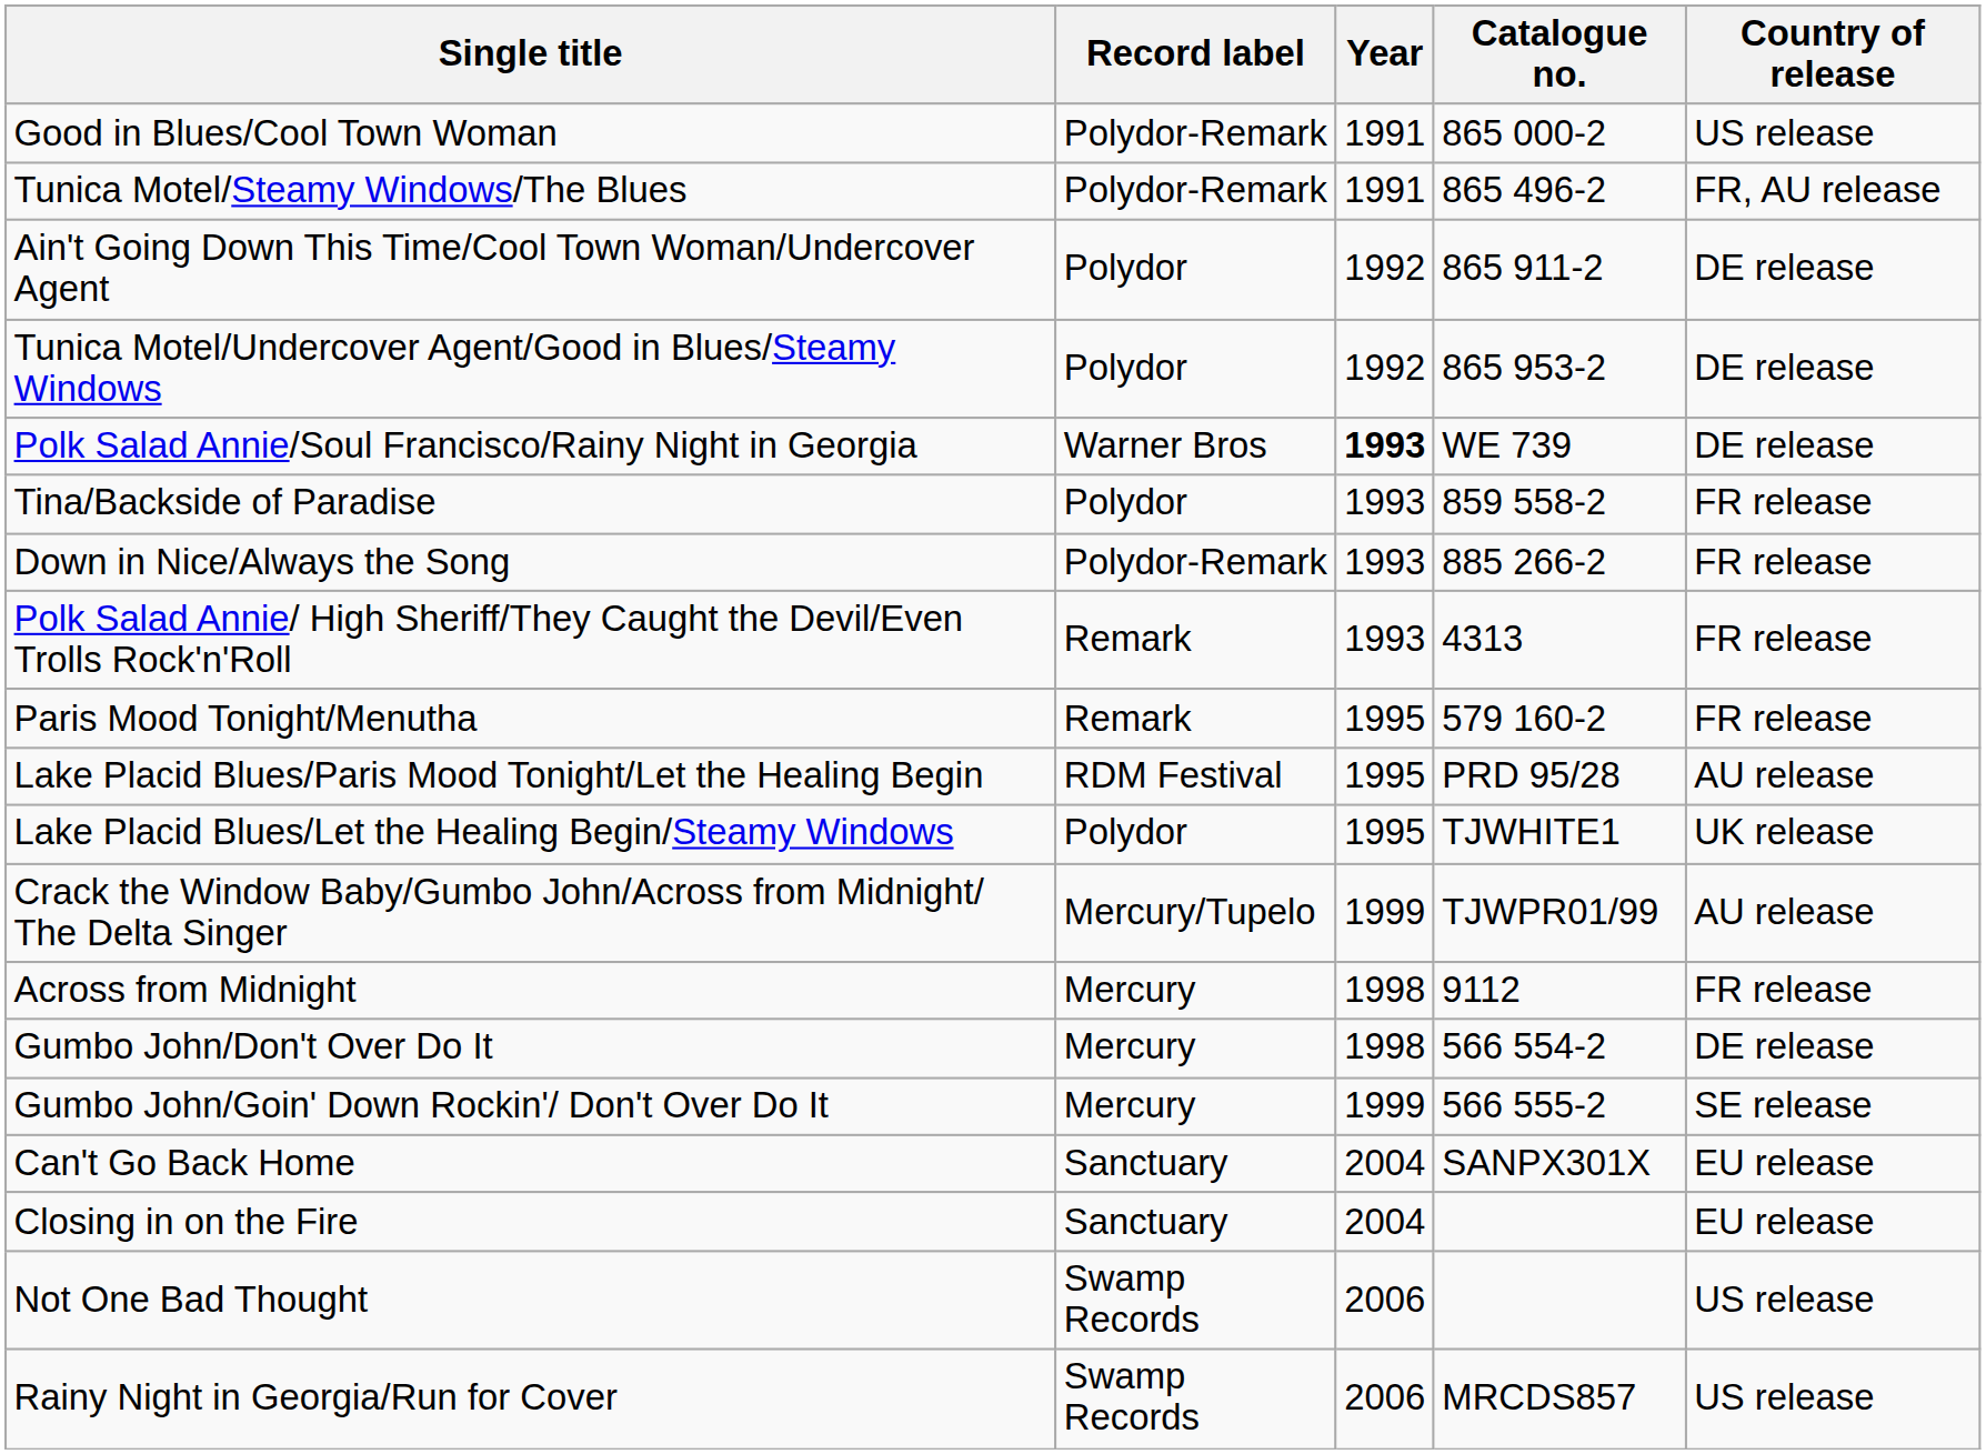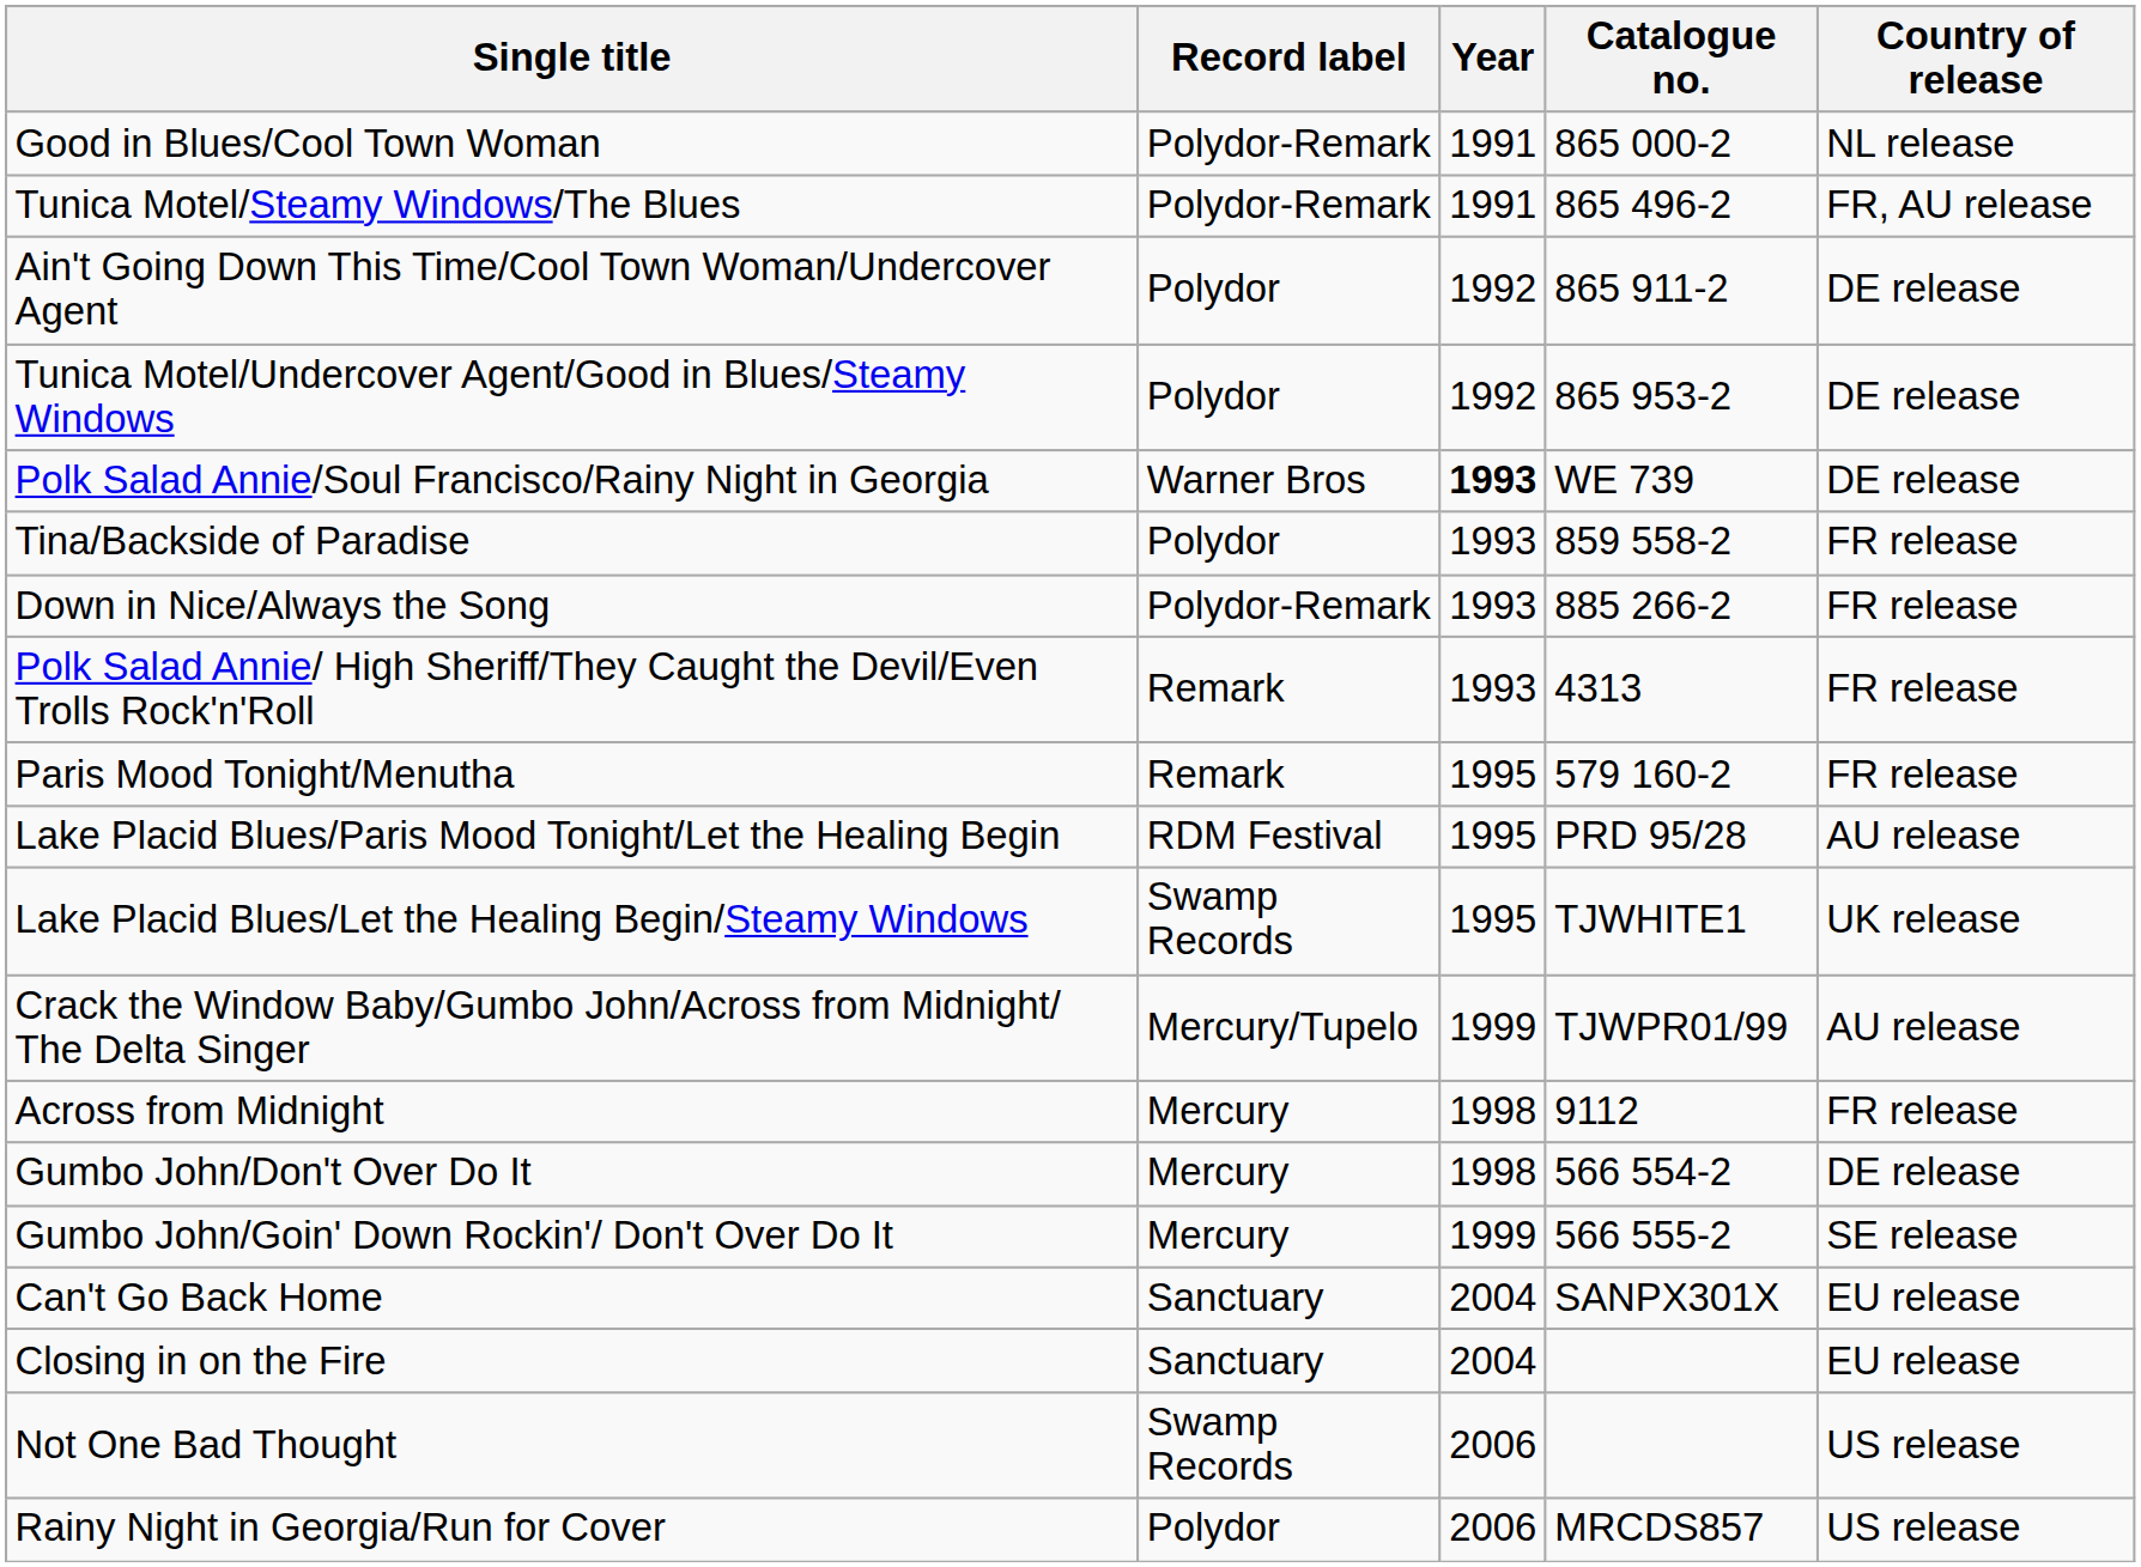 <table class="wikitable">
 <tr>
 <th>Single title</th>
 <th>Record label</th>
 <th>Year</th>
 <th>Catalogue no.</th>
 <th>Country of release</th>
 </tr>
 <tr>
 <td>Good in Blues/Cool Town Woman</td>
 <td>Polydor-Remark</td>
 <td>1991</td>
 <td>865 000-2</td>
-<td>US release</td>
+<td>NL release</td>
 </tr>
 <tr>
 <td>Tunica Motel/<a href='#'>Steamy Windows</a>/The Blues</td>
 <td>Polydor-Remark</td>
 <td>1991</td>
 <td>865 496-2</td>
 <td>FR, AU release</td>
 </tr>
 <tr>
 <td>Ain't Going Down This Time/Cool Town Woman/Undercover Agent</td>
 <td>Polydor</td>
 <td>1992</td>
 <td>865 911-2</td>
 <td>DE release</td>
 </tr>
 <tr>
 <td>Tunica Motel/Undercover Agent/Good in Blues/<a href='#'>Steamy Windows</a></td>
 <td>Polydor</td>
 <td>1992</td>
 <td>865 953-2</td>
 <td>DE release</td>
 </tr>
 <tr>
 <td><a href='#'>Polk Salad Annie</a>/Soul Francisco/Rainy Night in Georgia</td>
 <td>Warner Bros</td>
 <td><strong>1993</strong></td>
 <td>WE 739</td>
 <td>DE release</td>
 </tr>
 <tr>
 <td>Tina/Backside of Paradise</td>
 <td>Polydor</td>
 <td>1993</td>
 <td>859 558-2</td>
 <td>FR release</td>
 </tr>
 <tr>
 <td>Down in Nice/Always the Song</td>
 <td>Polydor-Remark</td>
 <td>1993</td>
 <td>885 266-2</td>
 <td>FR release</td>
 </tr>
 <tr>
 <td><a href='#'>Polk Salad Annie</a>/ High Sheriff/They Caught the Devil/Even Trolls Rock'n'Roll</td>
 <td>Remark</td>
 <td>1993</td>
 <td>4313</td>
 <td>FR release</td>
 </tr>
 <tr>
 <td>Paris Mood Tonight/Menutha</td>
 <td>Remark</td>
 <td>1995</td>
 <td>579 160-2</td>
 <td>FR release</td>
 </tr>
 <tr>
 <td>Lake Placid Blues/Paris Mood Tonight/Let the Healing Begin</td>
 <td>RDM Festival</td>
 <td>1995</td>
 <td>PRD 95/28</td>
 <td>AU release</td>
 </tr>
 <tr>
 <td>Lake Placid Blues/Let the Healing Begin/<a href='#'>Steamy Windows</a></td>
-<td>Polydor</td>
+<td>Swamp Records</td>
 <td>1995</td>
 <td>TJWHITE1</td>
 <td>UK release</td>
 </tr>
 <tr>
 <td>Crack the Window Baby/Gumbo John/Across from Midnight/ The Delta Singer</td>
 <td>Mercury/Tupelo</td>
 <td>1999</td>
 <td>TJWPR01/99</td>
 <td>AU release</td>
 </tr>
 <tr>
 <td>Across from Midnight</td>
 <td>Mercury</td>
 <td>1998</td>
 <td>9112</td>
 <td>FR release</td>
 </tr>
 <tr>
 <td>Gumbo John/Don't Over Do It</td>
 <td>Mercury</td>
 <td>1998</td>
 <td>566 554-2</td>
 <td>DE release</td>
 </tr>
 <tr>
 <td>Gumbo John/Goin' Down Rockin'/ Don't Over Do It</td>
 <td>Mercury</td>
 <td>1999</td>
 <td>566 555-2</td>
 <td>SE release</td>
 </tr>
 <tr>
 <td>Can't Go Back Home</td>
 <td>Sanctuary</td>
 <td>2004</td>
 <td>SANPX301X</td>
 <td>EU release</td>
 </tr>
 <tr>
 <td>Closing in on the Fire</td>
 <td>Sanctuary</td>
 <td>2004</td>
 <td></td>
 <td>EU release</td>
 </tr>
 <tr>
 <td>Not One Bad Thought</td>
 <td>Swamp Records</td>
 <td>2006</td>
 <td></td>
 <td>US release</td>
 </tr>
 <tr>
 <td>Rainy Night in Georgia/Run for Cover</td>
-<td>Swamp Records</td>
+<td>Polydor</td>
 <td>2006</td>
 <td>MRCDS857</td>
 <td>US release</td>
 </tr>
 </table>
